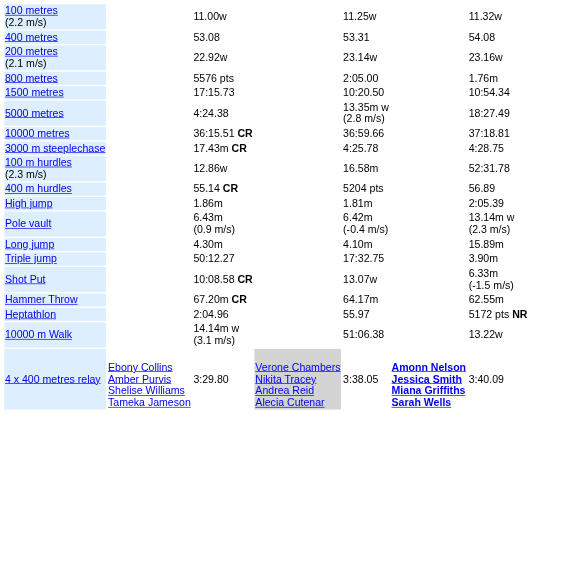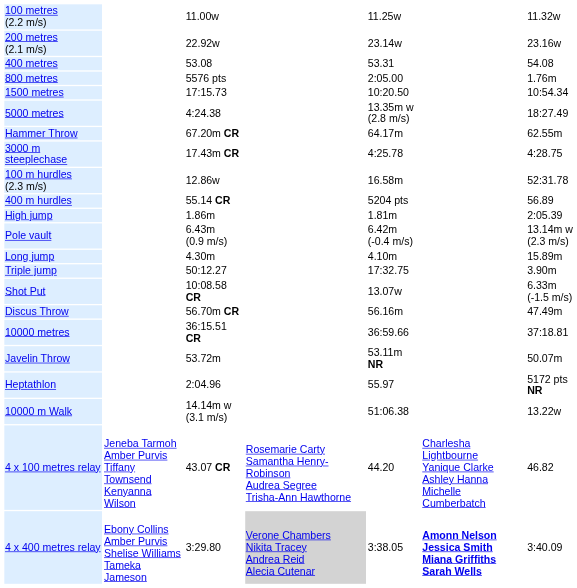 <table>
 <tr>
 <td bgcolor = DDEEFF><a href='#'>100 metres</a> <br> (2.2 m/s)</td>
 <td></td>
 <td>11.00w</td>
 <td></td>
 <td>11.25w</td>
 <td></td>
 <td>11.32w</td>
 </tr>
 <tr>
+<td bgcolor = DDEEFF><a href='#'>200 metres</a> <br> (2.1 m/s)</td>
+<td></td>
+<td>22.92w</td>
+<td></td>
+<td>23.14w</td>
+<td></td>
+<td>23.16w</td>
+</tr>
+<tr>
 <td bgcolor = DDEEFF><a href='#'>400 metres</a></td>
 <td></td>
 <td>53.08</td>
 <td></td>
 <td>53.31</td>
 <td></td>
 <td>54.08</td>
-</tr>
-<tr>
-<td bgcolor = DDEEFF><a href='#'>200 metres</a> <br> (2.1 m/s)</td>
-<td></td>
-<td>22.92w</td>
-<td></td>
-<td>23.14w</td>
-<td></td>
-<td>23.16w</td>
 </tr>
 <tr>
 <td bgcolor = DDEEFF><a href='#'>800 metres</a></td>
 <td></td>
 <td>5576 pts</td>
 <td></td>
 <td>2:05.00</td>
 <td></td>
 <td>1.76m</td>
 </tr>
 <tr>
 <td bgcolor = DDEEFF><a href='#'>1500 metres</a></td>
 <td></td>
 <td>17:15.73</td>
 <td></td>
 <td>10:20.50</td>
 <td></td>
 <td>10:54.34</td>
 </tr>
 <tr>
 <td bgcolor = DDEEFF><a href='#'>5000 metres</a></td>
 <td></td>
 <td>4:24.38</td>
 <td></td>
 <td>13.35m w  <br> (2.8 m/s)</td>
 <td></td>
 <td>18:27.49</td>
 </tr>
 <tr>
-<td bgcolor = DDEEFF><a href='#'>10000 metres</a></td>
+<td bgcolor = DDEEFF><a href='#'>Hammer Throw</a></td>
 <td></td>
-<td>36:15.51 <strong>CR</strong></td>
+<td>67.20m <strong>CR</strong></td>
 <td></td>
-<td>36:59.66</td>
+<td>64.17m</td>
 <td></td>
-<td>37:18.81</td>
+<td>62.55m</td>
 </tr>
 <tr>
 <td bgcolor = DDEEFF><a href='#'>3000 m steeplechase</a></td>
 <td></td>
 <td>17.43m <strong>CR</strong></td>
 <td></td>
 <td>4:25.78</td>
 <td></td>
 <td>4:28.75</td>
 </tr>
 <tr>
 <td bgcolor = DDEEFF><a href='#'>100 m hurdles</a> <br> (2.3 m/s)</td>
 <td></td>
 <td>12.86w</td>
 <td></td>
 <td>16.58m</td>
 <td></td>
 <td>52:31.78</td>
 </tr>
 <tr>
 <td bgcolor = DDEEFF><a href='#'>400 m hurdles</a></td>
 <td></td>
 <td>55.14 <strong>CR</strong></td>
 <td></td>
 <td>5204 pts</td>
 <td></td>
 <td>56.89</td>
 </tr>
 <tr>
 <td bgcolor = DDEEFF><a href='#'>High jump</a></td>
 <td></td>
 <td>1.86m</td>
 <td></td>
 <td>1.81m</td>
 <td> <br> </td>
 <td>2:05.39</td>
 </tr>
 <tr>
 <td bgcolor = DDEEFF><a href='#'>Pole vault</a></td>
 <td></td>
 <td>6.43m <br> (0.9 m/s)</td>
 <td></td>
 <td>6.42m <br> (-0.4 m/s)</td>
 <td> <br> </td>
 <td>13.14m w  <br> (2.3 m/s)</td>
 </tr>
 <tr>
 <td bgcolor = DDEEFF><a href='#'>Long jump</a></td>
 <td></td>
 <td>4.30m</td>
 <td></td>
 <td>4.10m</td>
 <td></td>
 <td>15.89m</td>
 </tr>
 <tr>
 <td bgcolor = DDEEFF><a href='#'>Triple jump</a></td>
 <td></td>
 <td>50:12.27</td>
 <td></td>
 <td>17:32.75</td>
 <td></td>
 <td>3.90m</td>
 </tr>
 <tr>
 <td bgcolor = DDEEFF><a href='#'>Shot Put</a></td>
 <td></td>
 <td>10:08.58 <strong>CR</strong></td>
 <td></td>
 <td>13.07w</td>
 <td></td>
 <td>6.33m <br> (-1.5 m/s)</td>
 </tr>
 <tr>
-<td bgcolor = DDEEFF><a href='#'>Hammer Throw</a></td>
+<td bgcolor = DDEEFF><a href='#'>Discus Throw</a></td>
 <td></td>
-<td>67.20m <strong>CR</strong></td>
+<td>56.70m <strong>CR</strong></td>
 <td></td>
-<td>64.17m</td>
+<td>56.16m</td>
 <td></td>
-<td>62.55m</td>
+<td>47.49m</td>
+</tr>
+<tr>
+<td bgcolor = DDEEFF><a href='#'>10000 metres</a></td>
+<td></td>
+<td>36:15.51 <strong>CR</strong></td>
+<td></td>
+<td>36:59.66</td>
+<td></td>
+<td>37:18.81</td>
+</tr>
+<tr>
+<td bgcolor = DDEEFF><a href='#'>Javelin Throw</a></td>
+<td></td>
+<td>53.72m</td>
+<td></td>
+<td>53.11m <strong>NR</strong></td>
+<td></td>
+<td>50.07m</td>
 </tr>
 <tr>
 <td bgcolor = DDEEFF><a href='#'>Heptathlon</a></td>
 <td></td>
 <td>2:04.96</td>
 <td></td>
 <td>55.97</td>
 <td></td>
 <td>5172 pts <strong>NR</strong></td>
 </tr>
 <tr>
 <td bgcolor = DDEEFF><a href='#'>10000 m Walk</a></td>
 <td></td>
 <td>14.14m w  <br> (3.1 m/s)</td>
 <td></td>
 <td>51:06.38</td>
 <td></td>
 <td>13.22w</td>
 </tr>
 <tr>
+<td bgcolor = DDEEFF><a href='#'>4 x 100 metres relay</a></td>
+<td>  <br> <a href='#'>Jeneba Tarmoh</a> <br> <a href='#'>Amber Purvis</a> <br> <a href='#'>Tiffany Townsend</a> <br> <a href='#'>Kenyanna Wilson</a></td>
+<td>43.07 <strong>CR</strong></td>
+<td>  <br> <a href='#'>Rosemarie Carty</a> <br> <a href='#'>Samantha Henry-Robinson</a> <br> <a href='#'>Audrea Segree</a> <br> <a href='#'>Trisha-Ann Hawthorne</a></td>
+<td>44.20</td>
+<td>  <br> <a href='#'>Charlesha Lightbourne</a> <br> <a href='#'>Yanique Clarke</a> <br> <a href='#'>Ashley Hanna</a> <br> <a href='#'>Michelle Cumberbatch</a></td>
+<td>46.82</td>
+</tr>
+<tr>
 <td bgcolor = DDEEFF><a href='#'>4 x 400 metres relay</a></td>
 <td>  <br> <a href='#'>Ebony Collins</a> <br> <a href='#'>Amber Purvis</a> <br> <a href='#'>Shelise Williams</a> <br> <a href='#'>Tameka Jameson</a></td>
 <td>3:29.80</td>
 <td style="background: lightgrey;">  <br> <a href='#'>Verone Chambers</a> <br> <a href='#'>Nikita Tracey</a> <br> <a href='#'>Andrea Reid</a> <br> <a href='#'>Alecia Cutenar</a></td>
 <td>3:38.05</td>
 <td><strong>  <br> <a href='#'>Amonn Nelson</a> <br> <a href='#'>Jessica Smith</a> <br> <a href='#'>Miana Griffiths</a> <br> <a href='#'>Sarah Wells</a></strong></td>
 <td>3:40.09</td>
 </tr>
 </table>
